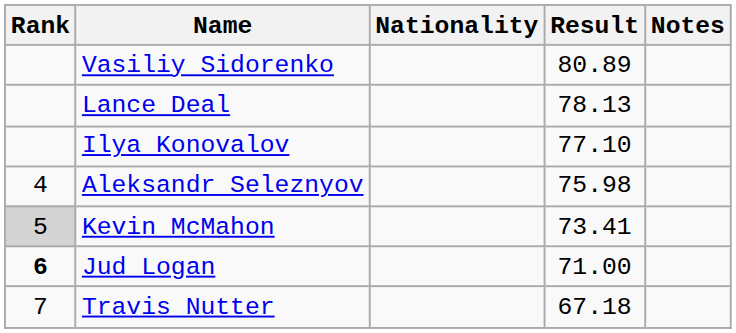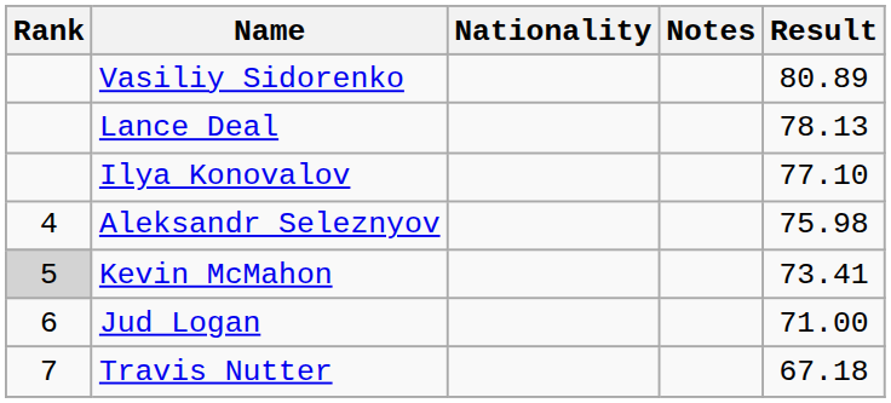 <table class="wikitable sortable" style="text-align:center">
 <tr>
 <th>Rank</th>
 <th>Name</th>
 <th>Nationality</th>
+<th>Notes</th>
 <th>Result</th>
-<th>Notes</th>
 </tr>
 <tr>
 <td></td>
 <td align=left><a href='#'>Vasiliy Sidorenko</a></td>
 <td align=left></td>
+<td></td>
 <td>80.89</td>
-<td></td>
 </tr>
 <tr>
 <td></td>
 <td align=left><a href='#'>Lance Deal</a></td>
 <td align=left></td>
+<td></td>
 <td>78.13</td>
-<td></td>
 </tr>
 <tr>
 <td></td>
 <td align=left><a href='#'>Ilya Konovalov</a></td>
 <td align=left></td>
+<td></td>
 <td>77.10</td>
-<td></td>
 </tr>
 <tr>
 <td>4</td>
 <td align=left><a href='#'>Aleksandr Seleznyov</a></td>
 <td align=left></td>
+<td></td>
 <td>75.98</td>
-<td></td>
 </tr>
 <tr>
 <td style="background: lightgrey;">5</td>
 <td align=left><a href='#'>Kevin McMahon</a></td>
 <td align=left></td>
+<td></td>
 <td>73.41</td>
-<td></td>
 </tr>
 <tr>
-<td><strong>6</strong></td>
+<td>6</td>
 <td align=left><a href='#'>Jud Logan</a></td>
 <td align=left></td>
+<td></td>
 <td>71.00</td>
-<td></td>
 </tr>
 <tr>
 <td>7</td>
 <td align=left><a href='#'>Travis Nutter</a></td>
 <td align=left></td>
+<td></td>
 <td>67.18</td>
-<td></td>
 </tr>
 </table>
